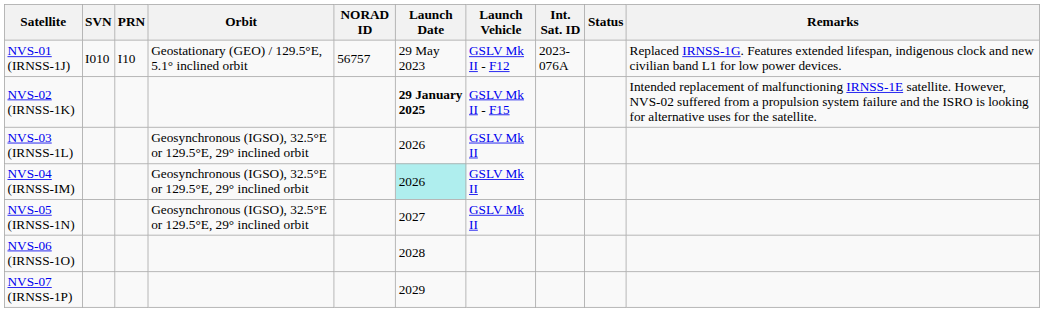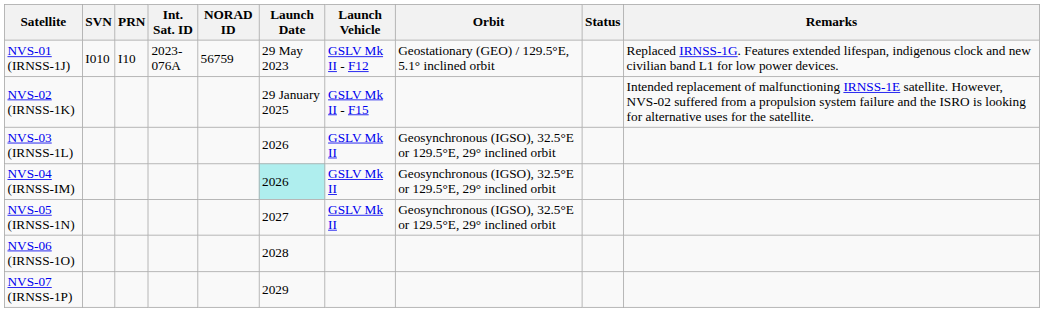 <table class="wikitable sortable">
 <tr>
 <th>Satellite</th>
 <th>SVN</th>
 <th>PRN</th>
-<th>Orbit</th>
+<th>Int. Sat. ID</th>
 <th>NORAD ID</th>
 <th>Launch Date</th>
 <th>Launch Vehicle</th>
-<th>Int. Sat. ID</th>
+<th>Orbit</th>
 <th>Status</th>
 <th>Remarks</th>
 </tr>
 <tr>
 <td><a href='#'>NVS-01</a> (IRNSS-1J)</td>
 <td>I010</td>
 <td>I10</td>
-<td>Geostationary (GEO) / 129.5°E, 5.1° inclined orbit</td>
-<td>56757</td>
+<td>2023-076A</td>
+<td>56759</td>
 <td>29 May 2023</td>
 <td><a href='#'>GSLV Mk II</a> - <a href='#'>F12</a></td>
-<td>2023-076A</td>
+<td>Geostationary (GEO) / 129.5°E, 5.1° inclined orbit</td>
 <td></td>
 <td>Replaced <a href='#'>IRNSS-1G</a>. Features extended lifespan, indigenous clock and new civilian band L1 for low power devices.</td>
 </tr>
 <tr>
 <td><a href='#'>NVS-02</a> (IRNSS-1K)</td>
 <td></td>
 <td></td>
 <td></td>
 <td></td>
-<td><strong>29 January 2025</strong></td>
+<td>29 January 2025</td>
 <td><a href='#'>GSLV Mk II</a> - <a href='#'>F15</a></td>
 <td></td>
 <td></td>
 <td>Intended replacement of malfunctioning <a href='#'>IRNSS-1E</a> satellite. However, NVS-02 suffered from a propulsion system failure and the ISRO is looking for alternative uses for the satellite.</td>
 </tr>
 <tr>
 <td><a href='#'>NVS-03</a> (IRNSS-1L)</td>
 <td></td>
 <td></td>
-<td>Geosynchronous (IGSO), 32.5°E or 129.5°E, 29° inclined orbit</td>
+<td></td>
 <td></td>
 <td>2026</td>
 <td><a href='#'>GSLV Mk II</a></td>
-<td></td>
+<td>Geosynchronous (IGSO), 32.5°E or 129.5°E, 29° inclined orbit</td>
 <td></td>
 <td></td>
 </tr>
 <tr>
 <td><a href='#'>NVS-04</a> (IRNSS-IM)</td>
 <td></td>
 <td></td>
-<td>Geosynchronous (IGSO), 32.5°E or 129.5°E, 29° inclined orbit</td>
+<td></td>
 <td></td>
 <td style="background: paleturquoise;">2026</td>
 <td><a href='#'>GSLV Mk II</a></td>
-<td></td>
+<td>Geosynchronous (IGSO), 32.5°E or 129.5°E, 29° inclined orbit</td>
 <td></td>
 <td></td>
 </tr>
 <tr>
 <td><a href='#'>NVS-05</a> (IRNSS-1N)</td>
 <td></td>
 <td></td>
-<td>Geosynchronous (IGSO), 32.5°E or 129.5°E, 29° inclined orbit</td>
+<td></td>
 <td></td>
 <td>2027</td>
 <td><a href='#'>GSLV Mk II</a></td>
-<td></td>
+<td>Geosynchronous (IGSO), 32.5°E or 129.5°E, 29° inclined orbit</td>
 <td></td>
 <td></td>
 </tr>
 <tr>
 <td><a href='#'>NVS-06</a> (IRNSS-1O)</td>
 <td></td>
 <td></td>
 <td></td>
 <td></td>
 <td>2028</td>
 <td></td>
 <td></td>
 <td></td>
 <td></td>
 </tr>
 <tr>
 <td><a href='#'>NVS-07</a> (IRNSS-1P)</td>
 <td></td>
 <td></td>
 <td></td>
 <td></td>
 <td>2029</td>
 <td></td>
 <td></td>
 <td></td>
 <td></td>
 </tr>
 </table>
